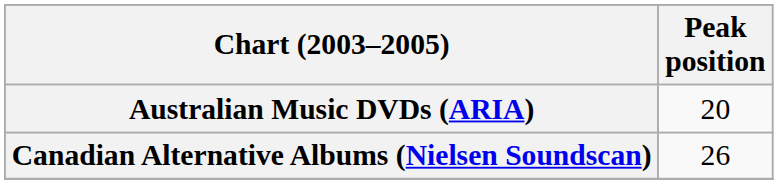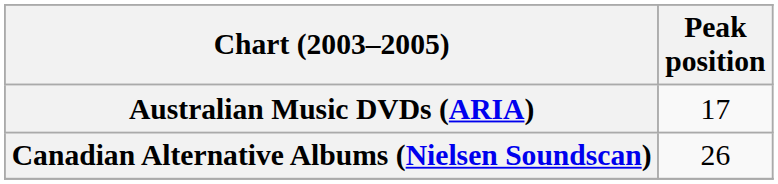 <table class="wikitable sortable plainrowheaders" style="text-align:center">
 <tr>
 <th scope="col">Chart (2003–2005)</th>
 <th scope="col">Peak<br>position</th>
 </tr>
 <tr>
 <th scope="row">Australian Music DVDs (<a href='#'>ARIA</a>)</th>
-<td>20</td>
+<td>17</td>
 </tr>
 <tr>
 <th scope="row">Canadian Alternative Albums (<a href='#'>Nielsen Soundscan</a>)</th>
 <td>26</td>
 </tr>
 <tr>
 </tr>
 </table>
